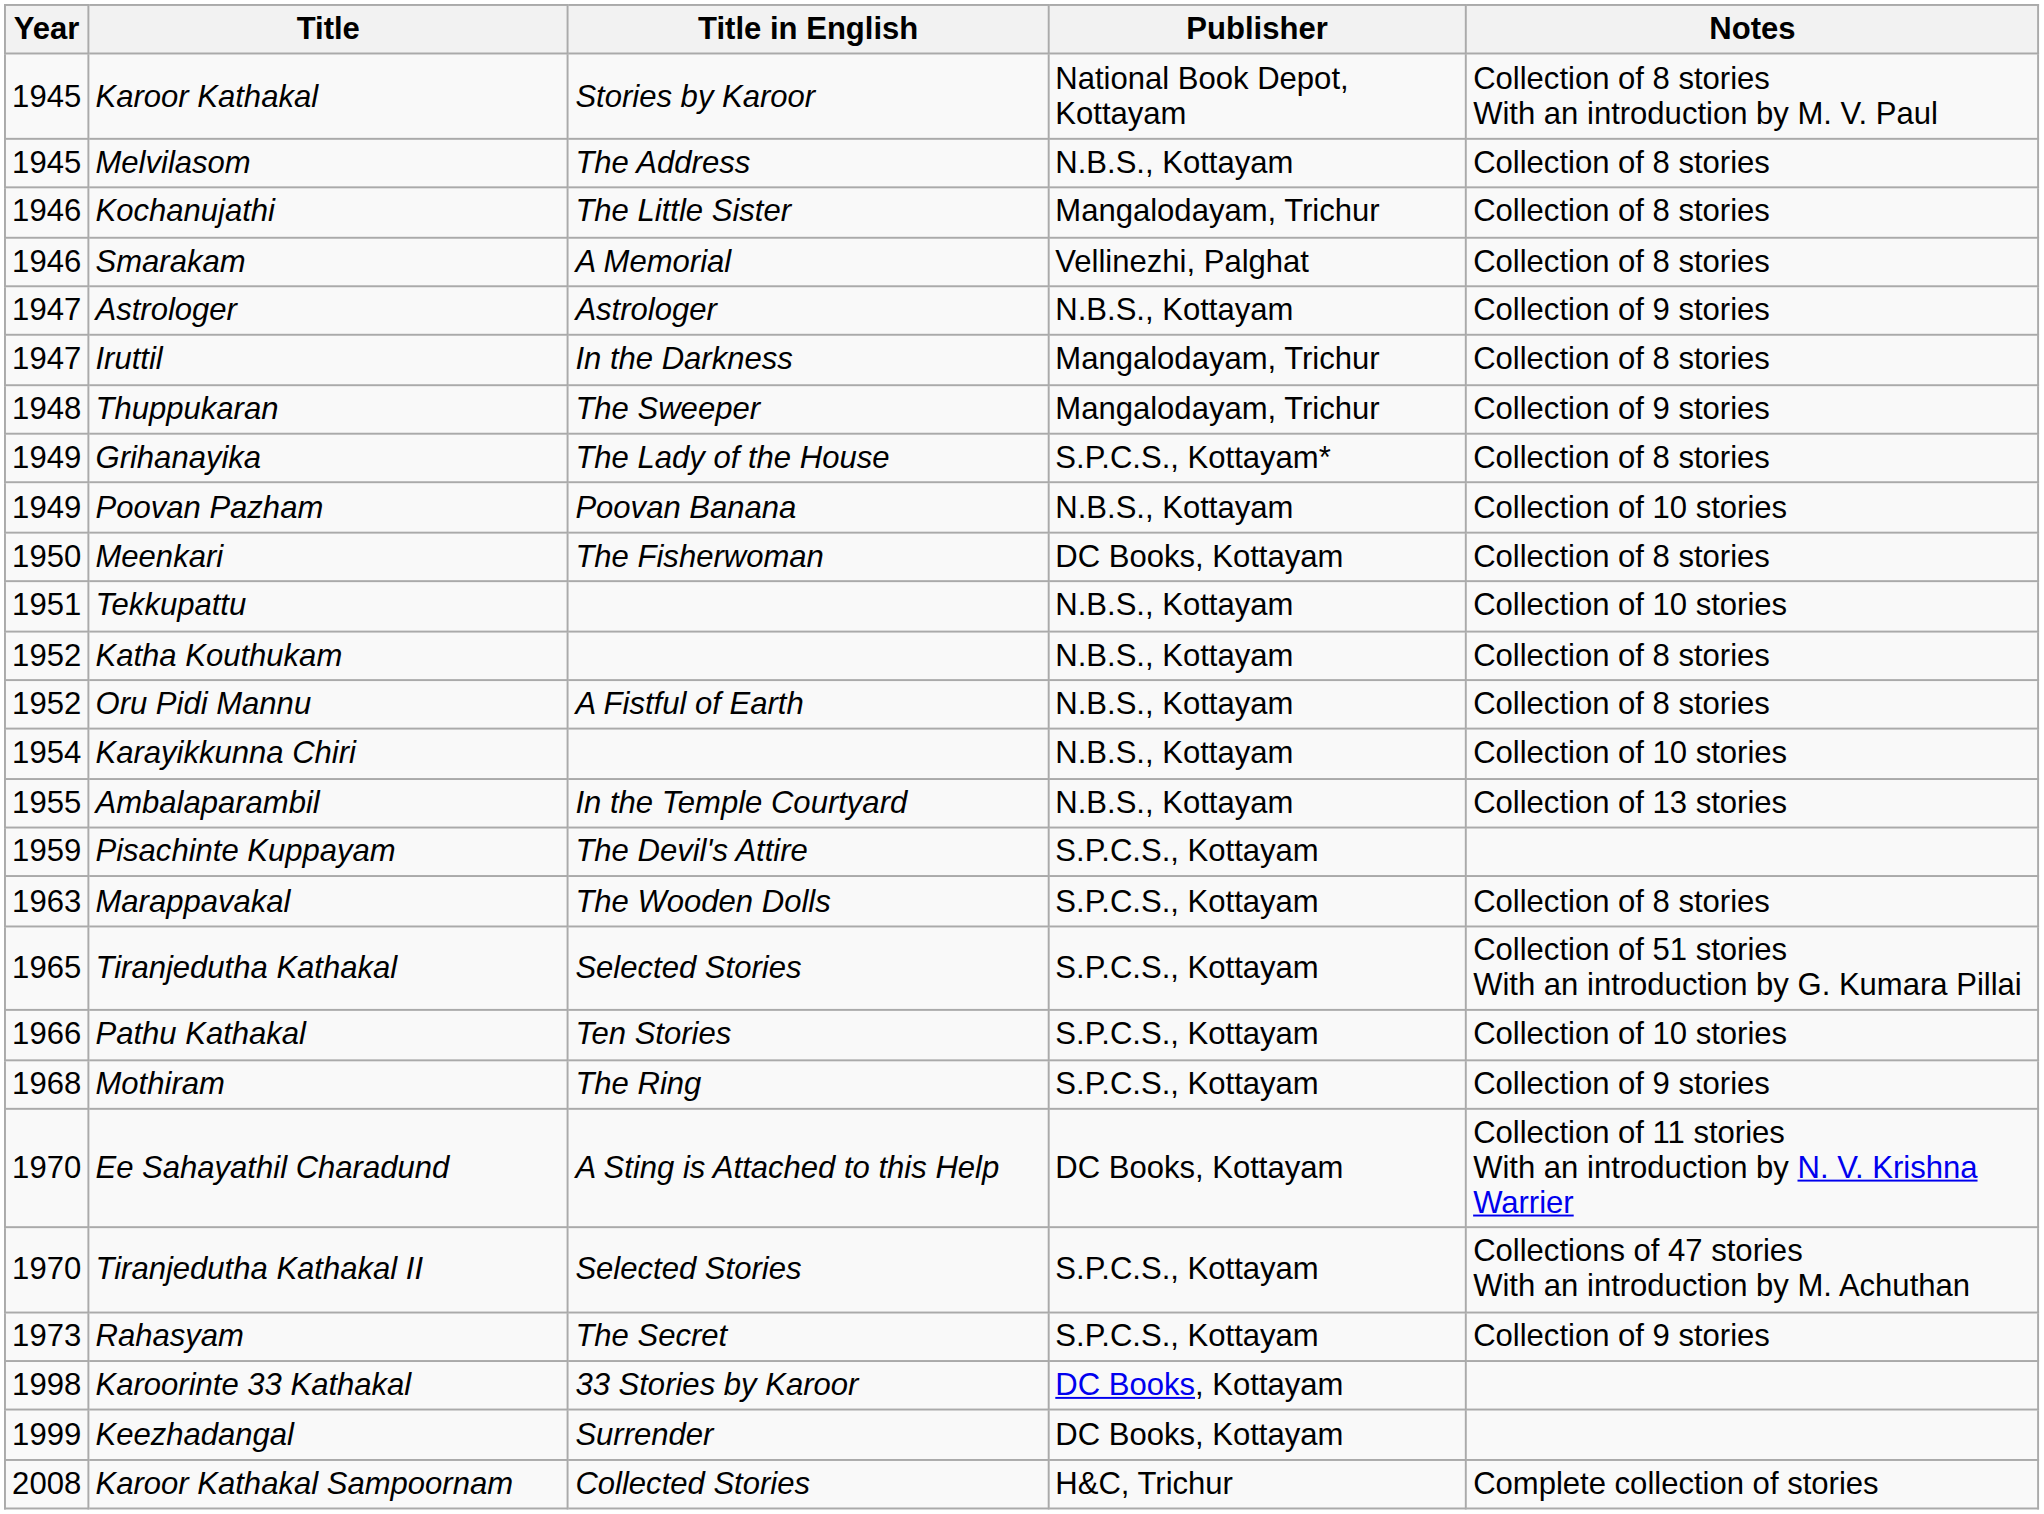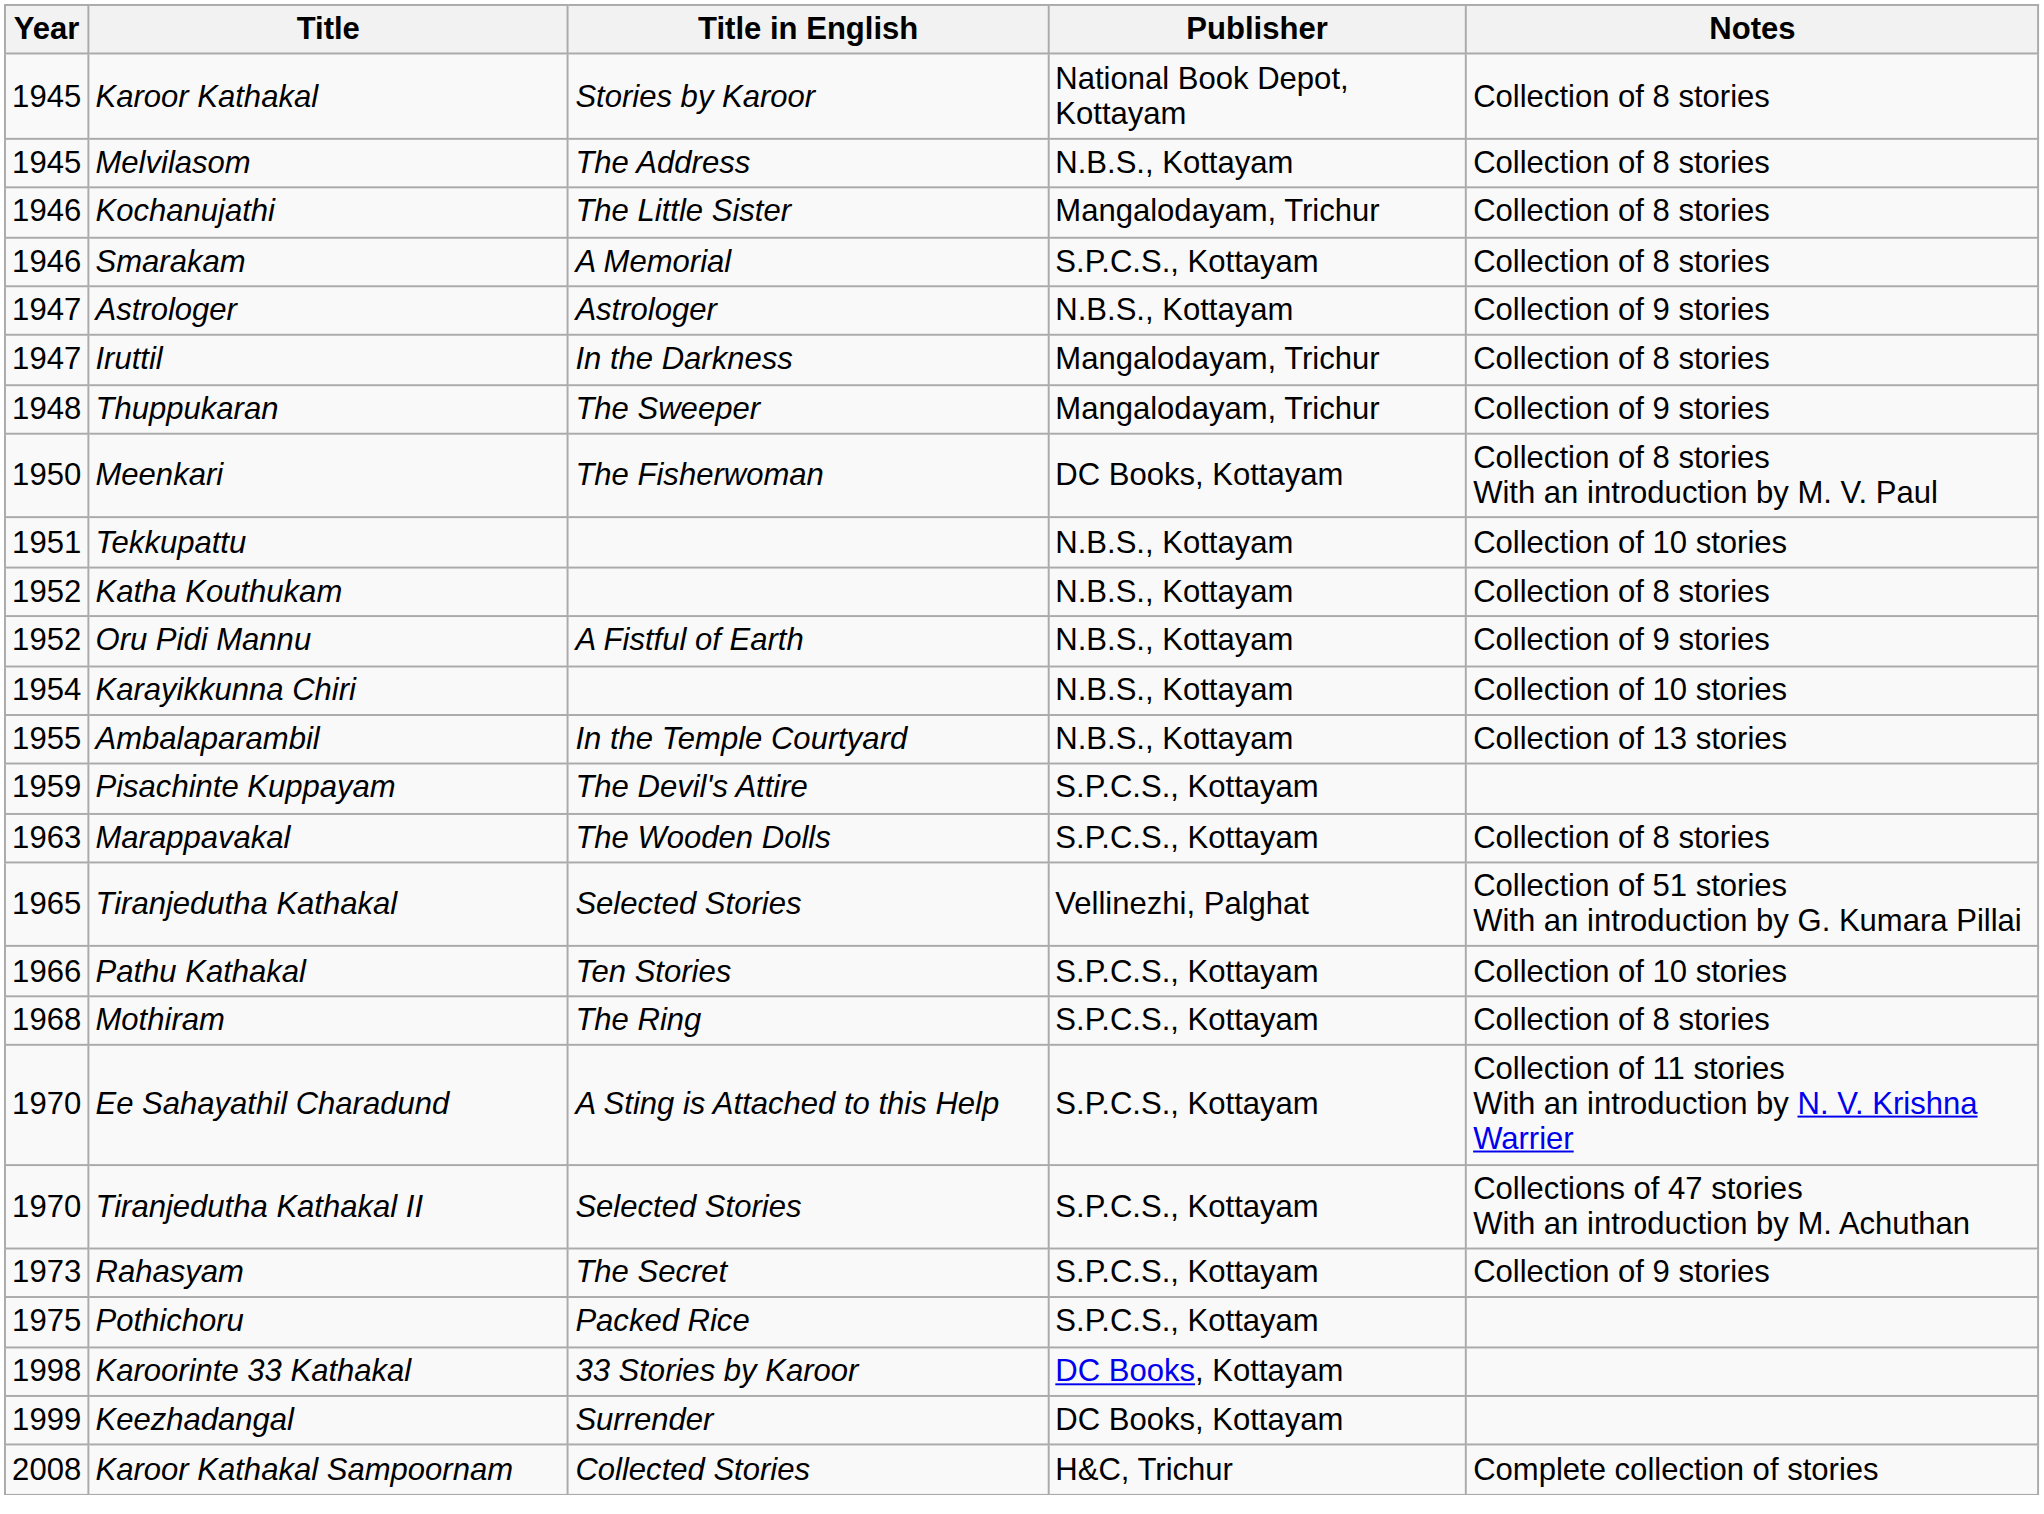 <table class="wikitable">
 <tr>
 <th>Year</th>
 <th ! style=width:15em>Title</th>
 <th ! style=width:15em>Title in English</th>
 <th ! style=width:13em>Publisher</th>
 <th ! style=width:18em>Notes</th>
 </tr>
 <tr>
 <td>1945</td>
 <td><em>Karoor Kathakal</em></td>
 <td><em>Stories by Karoor</em></td>
 <td>National Book Depot, Kottayam</td>
-<td>Collection of 8 stories<br>With an introduction by M. V. Paul</td>
+<td>Collection of 8 stories</td>
 </tr>
 <tr>
 <td>1945</td>
 <td><em>Melvilasom</em></td>
 <td><em>The Address</em></td>
 <td>N.B.S., Kottayam</td>
 <td>Collection of 8 stories</td>
 </tr>
 <tr>
 <td>1946</td>
 <td><em>Kochanujathi</em></td>
 <td><em>The Little Sister</em></td>
 <td>Mangalodayam, Trichur</td>
 <td>Collection of 8 stories</td>
 </tr>
 <tr>
 <td>1946</td>
 <td><em>Smarakam</em></td>
 <td><em>A Memorial</em></td>
-<td>Vellinezhi, Palghat</td>
+<td>S.P.C.S., Kottayam</td>
 <td>Collection of 8 stories</td>
 </tr>
 <tr>
 <td>1947</td>
 <td><em>Astrologer</em></td>
 <td><em>Astrologer</em></td>
 <td>N.B.S., Kottayam</td>
 <td>Collection of 9 stories</td>
 </tr>
 <tr>
 <td>1947</td>
 <td><em>Iruttil</em></td>
 <td><em>In the Darkness</em></td>
 <td>Mangalodayam, Trichur</td>
 <td>Collection of 8 stories</td>
 </tr>
 <tr>
 <td>1948</td>
 <td><em>Thuppukaran</em></td>
 <td><em>The Sweeper</em></td>
 <td>Mangalodayam, Trichur</td>
 <td>Collection of 9 stories</td>
 </tr>
 <tr>
-<td>1949</td>
-<td><em>Grihanayika</em></td>
-<td><em>The Lady of the House</em></td>
-<td>S.P.C.S., Kottayam*</td>
-<td>Collection of 8 stories</td>
-</tr>
-<tr>
-<td>1949</td>
-<td><em>Poovan Pazham</em></td>
-<td><em>Poovan Banana</em></td>
-<td>N.B.S., Kottayam</td>
-<td>Collection of 10 stories</td>
-</tr>
-<tr>
 <td>1950</td>
 <td><em>Meenkari</em></td>
 <td><em>The Fisherwoman</em></td>
 <td>DC Books, Kottayam</td>
-<td>Collection of 8 stories</td>
+<td>Collection of 8 stories<br>With an introduction by M. V. Paul</td>
 </tr>
 <tr>
 <td>1951</td>
 <td><em>Tekkupattu</em></td>
 <td></td>
 <td>N.B.S., Kottayam</td>
 <td>Collection of 10 stories</td>
 </tr>
 <tr>
 <td>1952</td>
 <td><em>Katha Kouthukam</em></td>
 <td></td>
 <td>N.B.S., Kottayam</td>
 <td>Collection of 8 stories</td>
 </tr>
 <tr>
 <td>1952</td>
 <td><em>Oru Pidi Mannu</em></td>
 <td><em>A Fistful of Earth</em></td>
 <td>N.B.S., Kottayam</td>
-<td>Collection of 8 stories</td>
+<td>Collection of 9 stories</td>
 </tr>
 <tr>
 <td>1954</td>
 <td><em>Karayikkunna Chiri</em></td>
 <td></td>
 <td>N.B.S., Kottayam</td>
 <td>Collection of 10 stories</td>
 </tr>
 <tr>
 <td>1955</td>
 <td><em>Ambalaparambil</em></td>
 <td><em>In the Temple Courtyard</em></td>
 <td>N.B.S., Kottayam</td>
 <td>Collection of 13 stories</td>
 </tr>
 <tr>
 <td>1959</td>
 <td><em>Pisachinte Kuppayam</em></td>
 <td><em>The Devil's Attire</em></td>
 <td>S.P.C.S., Kottayam</td>
 <td></td>
 </tr>
 <tr>
 <td>1963</td>
 <td><em>Marappavakal</em></td>
 <td><em>The Wooden Dolls</em></td>
 <td>S.P.C.S., Kottayam</td>
 <td>Collection of 8 stories</td>
 </tr>
 <tr>
 <td>1965</td>
 <td><em>Tiranjedutha Kathakal</em></td>
 <td><em>Selected Stories</em></td>
-<td>S.P.C.S., Kottayam</td>
+<td>Vellinezhi, Palghat</td>
 <td>Collection of 51 stories<br>With an introduction by G. Kumara Pillai</td>
 </tr>
 <tr>
 <td>1966</td>
 <td><em>Pathu Kathakal</em></td>
 <td><em>Ten Stories</em></td>
 <td>S.P.C.S., Kottayam</td>
 <td>Collection of 10 stories</td>
 </tr>
 <tr>
 <td>1968</td>
 <td><em>Mothiram</em></td>
 <td><em>The Ring</em></td>
 <td>S.P.C.S., Kottayam</td>
-<td>Collection of 9 stories</td>
+<td>Collection of 8 stories</td>
 </tr>
 <tr>
 <td>1970</td>
 <td><em>Ee Sahayathil Charadund</em></td>
 <td><em>A Sting is Attached to this Help</em></td>
-<td>DC Books, Kottayam</td>
+<td>S.P.C.S., Kottayam</td>
 <td>Collection of 11 stories<br>With an introduction by <a href='#'>N. V. Krishna Warrier</a></td>
 </tr>
 <tr>
 <td>1970</td>
 <td><em>Tiranjedutha Kathakal II</em></td>
 <td><em>Selected Stories</em></td>
 <td>S.P.C.S., Kottayam</td>
 <td>Collections of 47 stories<br>With an introduction by M. Achuthan</td>
 </tr>
 <tr>
 <td>1973</td>
 <td><em>Rahasyam</em></td>
 <td><em>The Secret</em></td>
 <td>S.P.C.S., Kottayam</td>
 <td>Collection of 9 stories</td>
+</tr>
+<tr>
+<td>1975</td>
+<td><em>Pothichoru</em></td>
+<td><em>Packed Rice</em></td>
+<td>S.P.C.S., Kottayam</td>
+<td></td>
 </tr>
 <tr>
 <td>1998</td>
 <td><em>Karoorinte 33 Kathakal</em></td>
 <td><em>33 Stories by Karoor</em></td>
 <td><a href='#'>DC Books</a>, Kottayam</td>
 <td></td>
 </tr>
 <tr>
 <td>1999</td>
 <td><em>Keezhadangal</em></td>
 <td><em>Surrender</em></td>
 <td>DC Books, Kottayam</td>
 <td></td>
 </tr>
 <tr>
 <td>2008</td>
 <td><em>Karoor Kathakal Sampoornam</em></td>
 <td><em>Collected Stories</em></td>
 <td>H&C, Trichur</td>
 <td>Complete collection of stories</td>
 </tr>
 </table>
